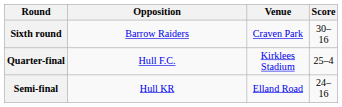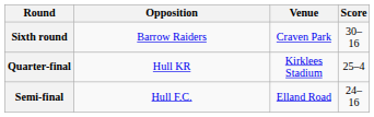 <table class="wikitable plainrowheaders" style="text-align:center; width: 60%;">
 <tr>
 <th scope="col" style="width:20%">Round</th>
 <th scope="col" style="width:60%">Opposition</th>
 <th scope="col" style="width:60%">Venue</th>
 <th scope="col" style="width:20%">Score</th>
 </tr>
 <tr>
 <th>Sixth round</th>
 <td> <a href='#'>Barrow Raiders</a></td>
 <td><a href='#'>Craven Park</a></td>
 <td>30–16</td>
 </tr>
 <tr>
 <th>Quarter-final</th>
-<td> <a href='#'>Hull F.C.</a></td>
+<td> <a href='#'>Hull KR</a></td>
 <td><a href='#'>Kirklees Stadium</a></td>
 <td>25–4</td>
 </tr>
 <tr>
 <th>Semi-final</th>
-<td> <a href='#'>Hull KR</a></td>
+<td> <a href='#'>Hull F.C.</a></td>
 <td><a href='#'>Elland Road</a></td>
 <td>24–16</td>
 </tr>
 </table>
